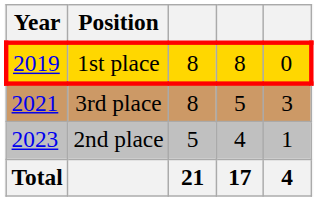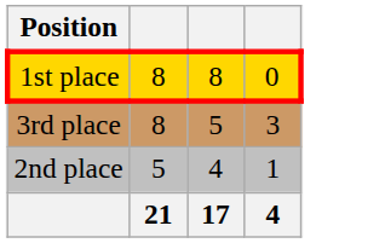 <table class="wikitable" style="text-align: center;">
 <tr>
-<th>Year</th>
 <th>Position</th>
 <th width=25px></th>
 <th width=25px></th>
 <th width=25px></th>
 </tr>
 <tr bgcolor="#FFD700" style="border: 3px solid red">
-<td style="text-align: left;"> <a href='#'>2019</a></td>
 <td>1st place</td>
 <td>8</td>
 <td>8</td>
 <td>0</td>
 </tr>
 <tr bgcolor="#CC9966">
-<td style="text-align: left;"> <a href='#'>2021</a></td>
 <td>3rd place</td>
 <td>8</td>
 <td>5</td>
 <td>3</td>
 </tr>
 <tr bgcolor=silver>
-<td style="text-align: left;"> <a href='#'>2023</a></td>
 <td>2nd place</td>
 <td>5</td>
 <td>4</td>
 <td>1</td>
 </tr>
 <tr>
-<th>Total</th>
 <th></th>
 <th>21</th>
 <th>17</th>
 <th>4</th>
 </tr>
 </table>
